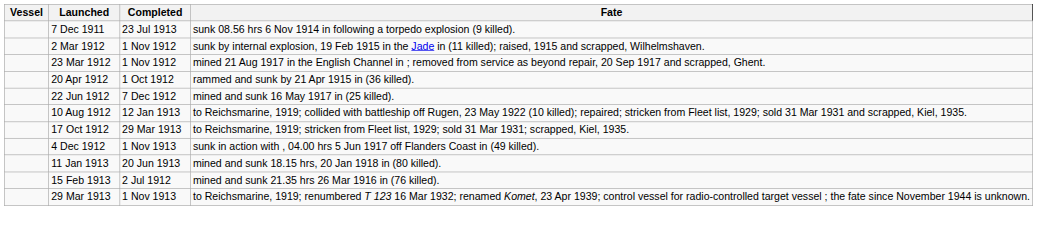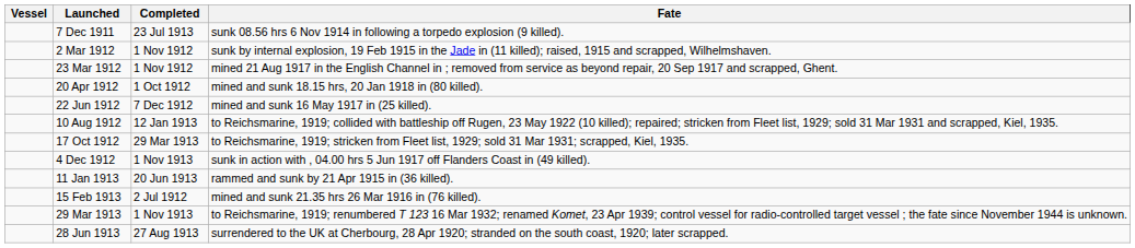 <table class="wikitable">
 <tr>
 <th width="60px">Vessel</th>
 <th width="100px">Launched</th>
 <th width="100px">Completed</th>
 <th style="border-right:1px solid black;">Fate</th>
 </tr>
 <tr>
 <td></td>
 <td>7 Dec 1911</td>
 <td>23 Jul 1913</td>
 <td>sunk 08.56 hrs 6 Nov 1914 in  following a torpedo explosion (9 killed).</td>
 </tr>
 <tr>
 <td></td>
 <td>2 Mar 1912</td>
 <td>1 Nov 1912</td>
 <td>sunk by internal explosion, 19 Feb 1915 in the <a href='#'>Jade</a> in (11 killed); raised, 1915 and scrapped, Wilhelmshaven.</td>
 </tr>
 <tr>
 <td></td>
 <td>23 Mar 1912</td>
 <td>1 Nov 1912</td>
 <td>mined 21 Aug 1917 in the English Channel in ; removed from service as beyond repair, 20 Sep 1917 and scrapped, Ghent.</td>
 </tr>
 <tr>
 <td></td>
 <td>20 Apr 1912</td>
 <td>1 Oct 1912</td>
-<td>rammed and sunk by  21 Apr 1915 in  (36 killed).</td>
+<td>mined and sunk 18.15 hrs, 20 Jan 1918 in  (80 killed).</td>
 </tr>
 <tr>
 <td></td>
 <td>22 Jun 1912</td>
 <td>7 Dec 1912</td>
 <td>mined and sunk 16 May 1917 in  (25 killed).</td>
 </tr>
 <tr>
 <td></td>
 <td>10 Aug 1912</td>
 <td>12 Jan 1913</td>
 <td>to Reichsmarine, 1919; collided with battleship  off Rugen, 23 May 1922 (10 killed); repaired; stricken from Fleet list, 1929; sold 31 Mar 1931 and scrapped, Kiel, 1935.</td>
 </tr>
 <tr>
 <td></td>
 <td>17 Oct 1912</td>
 <td>29 Mar 1913</td>
 <td>to Reichsmarine, 1919; stricken from Fleet list, 1929; sold 31 Mar 1931; scrapped, Kiel, 1935.</td>
 </tr>
 <tr>
 <td></td>
 <td>4 Dec 1912</td>
 <td>1 Nov 1913</td>
 <td>sunk in action with , 04.00 hrs 5 Jun 1917 off Flanders Coast in  (49 killed).</td>
 </tr>
 <tr>
 <td></td>
 <td>11 Jan 1913</td>
 <td>20 Jun 1913</td>
-<td>mined and sunk 18.15 hrs, 20 Jan 1918 in  (80 killed).</td>
+<td>rammed and sunk by  21 Apr 1915 in  (36 killed).</td>
 </tr>
 <tr>
 <td></td>
 <td>15 Feb 1913</td>
 <td>2 Jul 1912</td>
 <td>mined and sunk 21.35 hrs 26 Mar 1916 in  (76 killed).</td>
 </tr>
 <tr>
 <td></td>
 <td>29 Mar 1913</td>
 <td>1 Nov 1913</td>
 <td>to Reichsmarine, 1919; renumbered <em>T 123</em> 16 Mar 1932; renamed <em>Komet</em>, 23 Apr 1939; control vessel for radio-controlled target vessel ; the fate since November 1944 is unknown.</td>
 </tr>
+<tr>
+<td></td>
+<td>28 Jun 1913</td>
+<td>27 Aug 1913</td>
+<td>surrendered to the UK at Cherbourg, 28 Apr 1920; stranded on the south coast, 1920; later scrapped.</td>
+</tr>
 </table>
